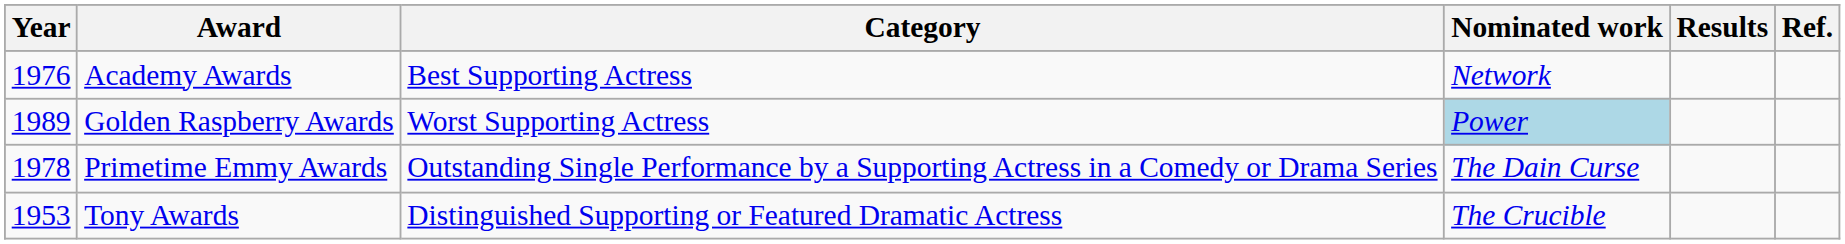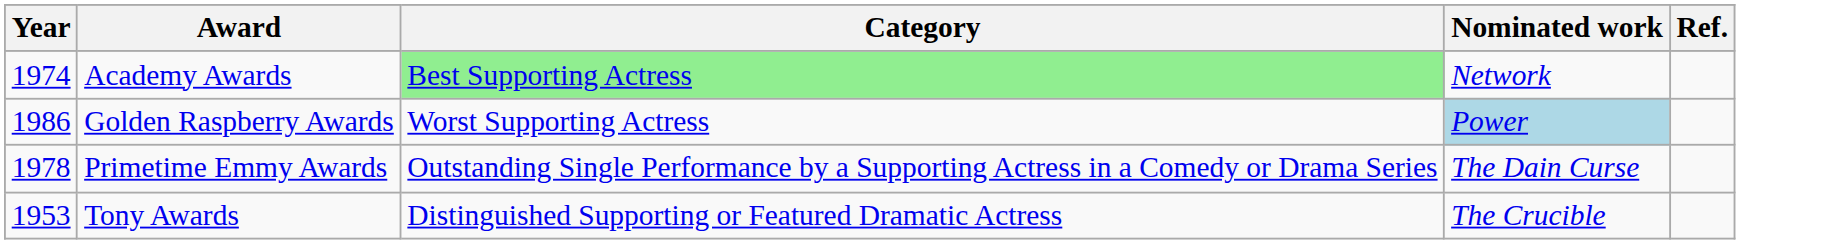 <table class="wikitable plainrowheaders">
 <tr>
 <th>Year</th>
 <th>Award</th>
 <th>Category</th>
 <th>Nominated work</th>
-<th>Results</th>
 <th>Ref.</th>
 </tr>
 <tr>
-<td><a href='#'>1976</a></td>
+<td><a href='#'>1974</a></td>
 <td><a href='#'>Academy Awards</a></td>
-<td><a href='#'>Best Supporting Actress</a></td>
+<td style="background: lightgreen;"><a href='#'>Best Supporting Actress</a></td>
 <td><em><a href='#'>Network</a></em></td>
-<td></td>
 <td align="center"></td>
 </tr>
 <tr>
-<td><a href='#'>1989</a></td>
+<td><a href='#'>1986</a></td>
 <td><a href='#'>Golden Raspberry Awards</a></td>
 <td><a href='#'>Worst Supporting Actress</a></td>
 <td style="background: lightblue;"><em><a href='#'>Power</a></em></td>
-<td></td>
 <td align="center"></td>
 </tr>
 <tr>
 <td><a href='#'>1978</a></td>
 <td><a href='#'>Primetime Emmy Awards</a></td>
 <td><a href='#'>Outstanding Single Performance by a Supporting Actress in a Comedy or Drama Series</a></td>
 <td><em><a href='#'>The Dain Curse</a></em></td>
-<td></td>
 <td align="center"></td>
 </tr>
 <tr>
 <td><a href='#'>1953</a></td>
 <td><a href='#'>Tony Awards</a></td>
 <td><a href='#'>Distinguished Supporting or Featured Dramatic Actress</a></td>
 <td><em><a href='#'>The Crucible</a></em></td>
-<td></td>
 <td align="center"></td>
 </tr>
 </table>
